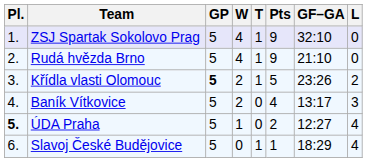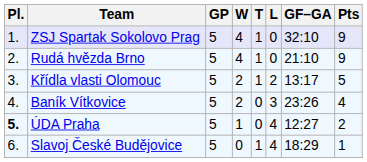 <table class="wikitable">
 <tr>
 <th>Pl.</th>
 <th width="200">Team</th>
 <th>GP</th>
 <th>W</th>
 <th>T</th>
+<th>L</th>
+<th>GF–GA</th>
 <th>Pts</th>
-<th>GF–GA</th>
-<th>L</th>
 </tr>
 <tr bgcolor="#e6e6fa">
 <td>1.</td>
 <td><a href='#'>ZSJ Spartak Sokolovo Prag</a></td>
 <td>5</td>
 <td>4</td>
 <td>1</td>
+<td>0</td>
+<td>32:10</td>
 <td>9</td>
-<td>32:10</td>
-<td>0</td>
 </tr>
 <tr bgcolor="#f0f8ff">
 <td>2.</td>
 <td><a href='#'>Rudá hvězda Brno</a></td>
 <td>5</td>
 <td>4</td>
 <td>1</td>
+<td>0</td>
+<td>21:10</td>
 <td>9</td>
-<td>21:10</td>
-<td>0</td>
 </tr>
 <tr bgcolor="#f0f8ff">
 <td>3.</td>
 <td><a href='#'>Křídla vlasti Olomouc</a></td>
-<td><strong>5</strong></td>
+<td>5</td>
 <td>2</td>
 <td>1</td>
+<td>2</td>
+<td>13:17</td>
 <td>5</td>
-<td>23:26</td>
-<td>2</td>
 </tr>
 <tr bgcolor="#f0f8ff">
 <td>4.</td>
 <td><a href='#'>Baník Vítkovice</a></td>
 <td>5</td>
 <td>2</td>
 <td>0</td>
+<td>3</td>
+<td>23:26</td>
 <td>4</td>
-<td>13:17</td>
-<td>3</td>
 </tr>
 <tr bgcolor="#f0f8ff">
 <td><strong>5.</strong></td>
 <td><a href='#'>ÚDA Praha</a></td>
 <td>5</td>
 <td>1</td>
 <td>0</td>
+<td>4</td>
+<td>12:27</td>
 <td>2</td>
-<td>12:27</td>
-<td>4</td>
 </tr>
 <tr bgcolor="#f0f8ff">
 <td>6.</td>
 <td><a href='#'>Slavoj České Budějovice</a></td>
 <td>5</td>
 <td>0</td>
 <td>1</td>
+<td>4</td>
+<td>18:29</td>
 <td>1</td>
-<td>18:29</td>
-<td>4</td>
 </tr>
 </table>
